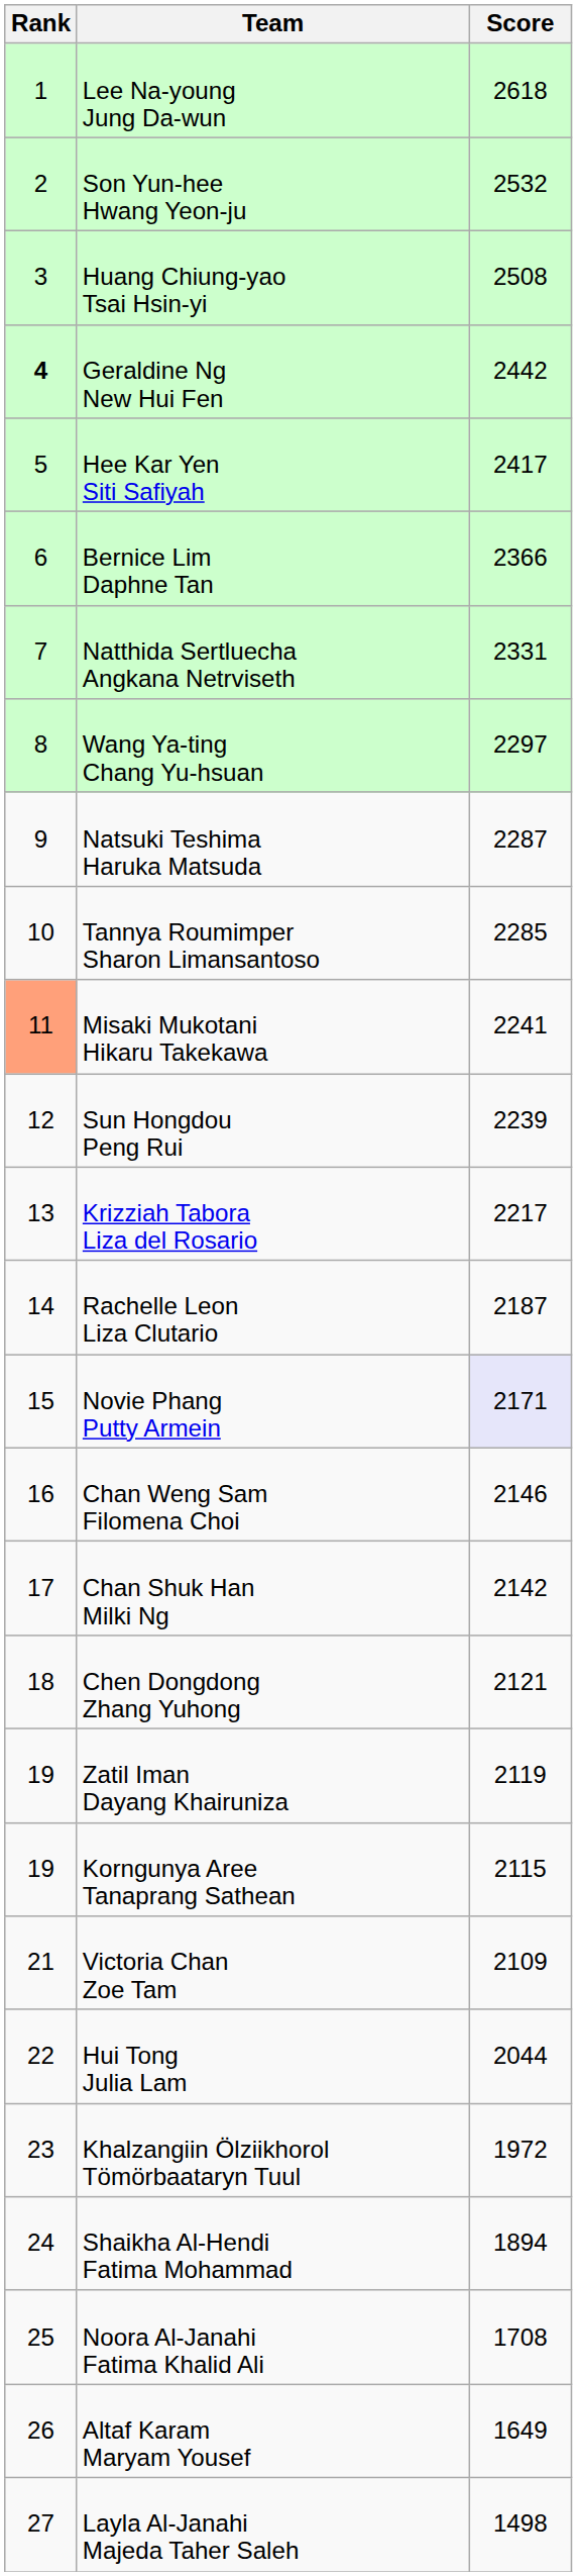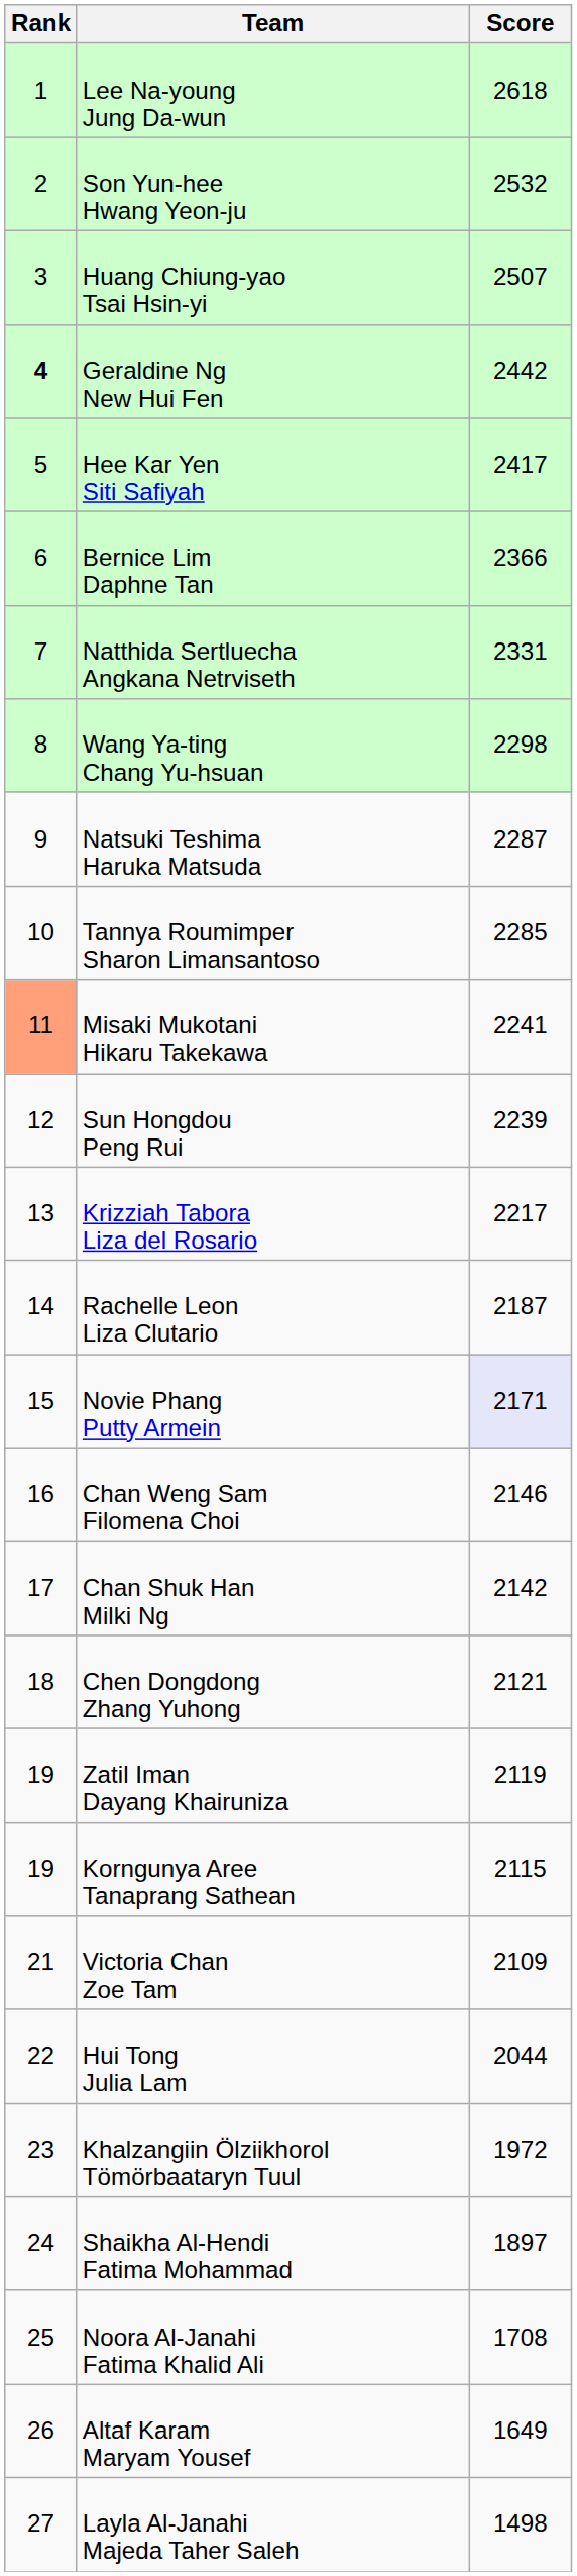 <table class=wikitable style="text-align:center">
 <tr>
 <th width=40>Rank</th>
 <th width=250>Team</th>
 <th width=60>Score</th>
 </tr>
 <tr bgcolor="ccffcc">
 <td>1</td>
 <td align=left><br>Lee Na-young<br>Jung Da-wun</td>
 <td>2618</td>
 </tr>
 <tr bgcolor="ccffcc">
 <td>2</td>
 <td align=left><br>Son Yun-hee<br>Hwang Yeon-ju</td>
 <td>2532</td>
 </tr>
 <tr bgcolor="ccffcc">
 <td>3</td>
 <td align=left><br>Huang Chiung-yao<br>Tsai Hsin-yi</td>
-<td>2508</td>
+<td>2507</td>
 </tr>
 <tr bgcolor="ccffcc">
 <td><strong>4</strong></td>
 <td align=left><br>Geraldine Ng<br>New Hui Fen</td>
 <td>2442</td>
 </tr>
 <tr bgcolor="ccffcc">
 <td>5</td>
 <td align=left><br>Hee Kar Yen<br><a href='#'>Siti Safiyah</a></td>
 <td>2417</td>
 </tr>
 <tr bgcolor="ccffcc">
 <td>6</td>
 <td align=left><br>Bernice Lim<br>Daphne Tan</td>
 <td>2366</td>
 </tr>
 <tr bgcolor="ccffcc">
 <td>7</td>
 <td align=left><br>Natthida Sertluecha<br>Angkana Netrviseth</td>
 <td>2331</td>
 </tr>
 <tr bgcolor="ccffcc">
 <td>8</td>
 <td align=left><br>Wang Ya-ting<br>Chang Yu-hsuan</td>
-<td>2297</td>
+<td>2298</td>
 </tr>
 <tr>
 <td>9</td>
 <td align=left><br>Natsuki Teshima<br>Haruka Matsuda</td>
 <td>2287</td>
 </tr>
 <tr>
 <td>10</td>
 <td align=left><br>Tannya Roumimper<br>Sharon Limansantoso</td>
 <td>2285</td>
 </tr>
 <tr>
 <td style="background: lightsalmon;">11</td>
 <td align=left><br>Misaki Mukotani<br>Hikaru Takekawa</td>
 <td>2241</td>
 </tr>
 <tr>
 <td>12</td>
 <td align=left><br>Sun Hongdou<br>Peng Rui</td>
 <td>2239</td>
 </tr>
 <tr>
 <td>13</td>
 <td align=left><br><a href='#'>Krizziah Tabora</a><br><a href='#'>Liza del Rosario</a></td>
 <td>2217</td>
 </tr>
 <tr>
 <td>14</td>
 <td align=left><br>Rachelle Leon<br>Liza Clutario</td>
 <td>2187</td>
 </tr>
 <tr>
 <td>15</td>
 <td align=left><br>Novie Phang<br><a href='#'>Putty Armein</a></td>
 <td style="background: lavender;">2171</td>
 </tr>
 <tr>
 <td>16</td>
 <td align=left><br>Chan Weng Sam<br>Filomena Choi</td>
 <td>2146</td>
 </tr>
 <tr>
 <td>17</td>
 <td align=left><br>Chan Shuk Han<br>Milki Ng</td>
 <td>2142</td>
 </tr>
 <tr>
 <td>18</td>
 <td align=left><br>Chen Dongdong<br>Zhang Yuhong</td>
 <td>2121</td>
 </tr>
 <tr>
 <td>19</td>
 <td align=left><br>Zatil Iman<br>Dayang Khairuniza</td>
 <td>2119</td>
 </tr>
 <tr>
 <td>19</td>
 <td align=left><br>Korngunya Aree<br>Tanaprang Sathean</td>
 <td>2115</td>
 </tr>
 <tr>
 <td>21</td>
 <td align=left><br>Victoria Chan<br>Zoe Tam</td>
 <td>2109</td>
 </tr>
 <tr>
 <td>22</td>
 <td align=left><br>Hui Tong<br>Julia Lam</td>
 <td>2044</td>
 </tr>
 <tr>
 <td>23</td>
 <td align=left><br>Khalzangiin Ölziikhorol<br>Tömörbaataryn Tuul</td>
 <td>1972</td>
 </tr>
 <tr>
 <td>24</td>
 <td align=left><br>Shaikha Al-Hendi<br>Fatima Mohammad</td>
-<td>1894</td>
+<td>1897</td>
 </tr>
 <tr>
 <td>25</td>
 <td align=left><br>Noora Al-Janahi<br>Fatima Khalid Ali</td>
 <td>1708</td>
 </tr>
 <tr>
 <td>26</td>
 <td align=left><br>Altaf Karam<br>Maryam Yousef</td>
 <td>1649</td>
 </tr>
 <tr>
 <td>27</td>
 <td align=left><br>Layla Al-Janahi<br>Majeda Taher Saleh</td>
 <td>1498</td>
 </tr>
 </table>
